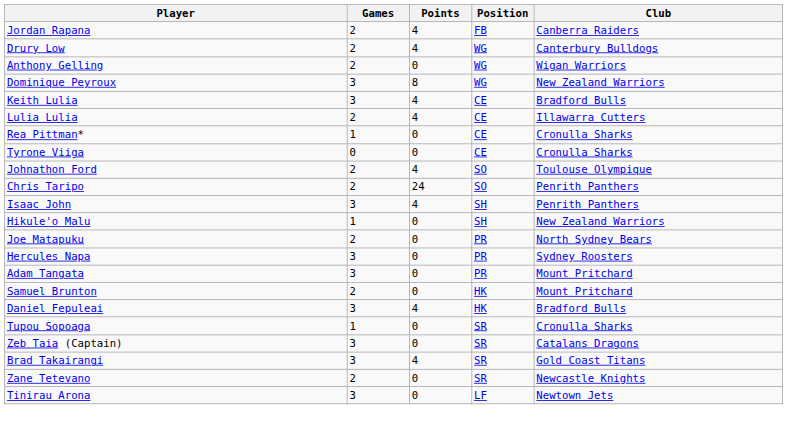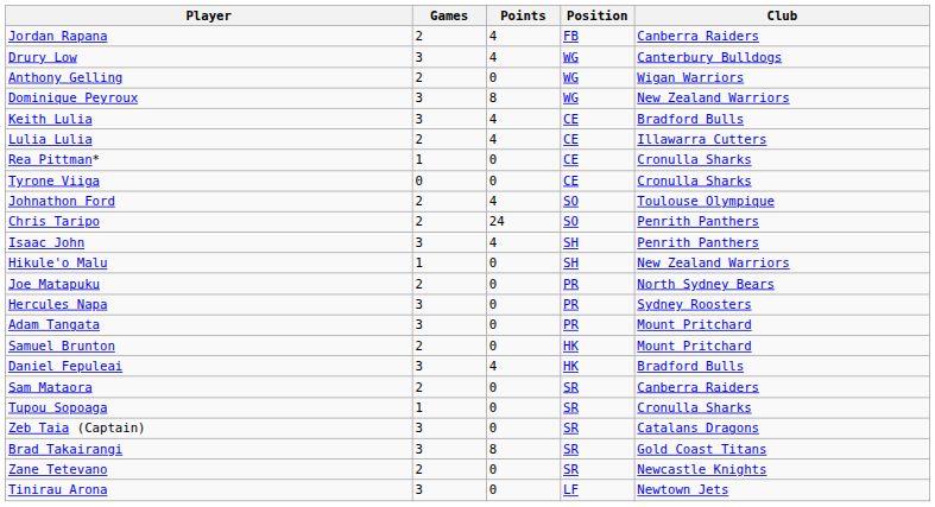 <table class="wikitable" style="width:60%;text-align:left">
 <tr bgcolor=#FFFFFF>
 <th !width=22%>Player</th>
 <th width=8%>Games</th>
 <th width=8%>Points</th>
 <th width=8%>Position</th>
 <th width=32%>Club</th>
 </tr>
 <tr>
 <td><a href='#'>Jordan Rapana</a></td>
 <td>2</td>
 <td>4</td>
 <td><a href='#'>FB</a></td>
 <td> <a href='#'>Canberra Raiders</a></td>
 </tr>
 <tr>
 <td><a href='#'>Drury Low</a></td>
-<td>2</td>
+<td>3</td>
 <td>4</td>
 <td><a href='#'>WG</a></td>
 <td> <a href='#'>Canterbury Bulldogs</a></td>
 </tr>
 <tr>
 <td><a href='#'>Anthony Gelling</a></td>
 <td>2</td>
 <td>0</td>
 <td><a href='#'>WG</a></td>
 <td> <a href='#'>Wigan Warriors</a></td>
 </tr>
 <tr>
 <td><a href='#'>Dominique Peyroux</a></td>
 <td>3</td>
 <td>8</td>
 <td><a href='#'>WG</a></td>
 <td> <a href='#'>New Zealand Warriors</a></td>
 </tr>
 <tr>
 <td><a href='#'>Keith Lulia</a></td>
 <td>3</td>
 <td>4</td>
 <td><a href='#'>CE</a></td>
 <td> <a href='#'>Bradford Bulls</a></td>
 </tr>
 <tr>
 <td><a href='#'>Lulia Lulia</a></td>
 <td>2</td>
 <td>4</td>
 <td><a href='#'>CE</a></td>
 <td> <a href='#'>Illawarra Cutters</a></td>
 </tr>
 <tr>
 <td><a href='#'>Rea Pittman</a>*</td>
 <td>1</td>
 <td>0</td>
 <td><a href='#'>CE</a></td>
 <td> <a href='#'>Cronulla Sharks</a></td>
 </tr>
 <tr>
 <td><a href='#'>Tyrone Viiga</a></td>
 <td>0</td>
 <td>0</td>
 <td><a href='#'>CE</a></td>
 <td> <a href='#'>Cronulla Sharks</a></td>
 </tr>
 <tr>
 <td><a href='#'>Johnathon Ford</a></td>
 <td>2</td>
 <td>4</td>
 <td><a href='#'>SO</a></td>
 <td> <a href='#'>Toulouse Olympique</a></td>
 </tr>
 <tr>
 <td><a href='#'>Chris Taripo</a></td>
 <td>2</td>
 <td>24</td>
 <td><a href='#'>SO</a></td>
 <td> <a href='#'>Penrith Panthers</a></td>
 </tr>
 <tr>
 <td><a href='#'>Isaac John</a></td>
 <td>3</td>
 <td>4</td>
 <td><a href='#'>SH</a></td>
 <td> <a href='#'>Penrith Panthers</a></td>
 </tr>
 <tr>
 <td><a href='#'>Hikule'o Malu</a></td>
 <td>1</td>
 <td>0</td>
 <td><a href='#'>SH</a></td>
 <td> <a href='#'>New Zealand Warriors</a></td>
 </tr>
 <tr>
 <td><a href='#'>Joe Matapuku</a></td>
 <td>2</td>
 <td>0</td>
 <td><a href='#'>PR</a></td>
 <td> <a href='#'>North Sydney Bears</a></td>
 </tr>
 <tr>
 <td><a href='#'>Hercules Napa</a></td>
 <td>3</td>
 <td>0</td>
 <td><a href='#'>PR</a></td>
 <td> <a href='#'>Sydney Roosters</a></td>
 </tr>
 <tr>
 <td><a href='#'>Adam Tangata</a></td>
 <td>3</td>
 <td>0</td>
 <td><a href='#'>PR</a></td>
 <td> <a href='#'>Mount Pritchard</a></td>
 </tr>
 <tr>
 <td><a href='#'>Samuel Brunton</a></td>
 <td>2</td>
 <td>0</td>
 <td><a href='#'>HK</a></td>
 <td> <a href='#'>Mount Pritchard</a></td>
 </tr>
 <tr>
 <td><a href='#'>Daniel Fepuleai</a></td>
 <td>3</td>
 <td>4</td>
 <td><a href='#'>HK</a></td>
 <td> <a href='#'>Bradford Bulls</a></td>
 </tr>
 <tr>
+<td><a href='#'>Sam Mataora</a></td>
+<td>2</td>
+<td>0</td>
+<td><a href='#'>SR</a></td>
+<td> <a href='#'>Canberra Raiders</a></td>
+</tr>
+<tr>
 <td><a href='#'>Tupou Sopoaga</a></td>
 <td>1</td>
 <td>0</td>
 <td><a href='#'>SR</a></td>
 <td> <a href='#'>Cronulla Sharks</a></td>
 </tr>
 <tr>
 <td><a href='#'>Zeb Taia</a> (Captain)</td>
 <td>3</td>
 <td>0</td>
 <td><a href='#'>SR</a></td>
 <td> <a href='#'>Catalans Dragons</a></td>
 </tr>
 <tr>
 <td><a href='#'>Brad Takairangi</a></td>
 <td>3</td>
-<td>4</td>
+<td>8</td>
 <td><a href='#'>SR</a></td>
 <td> <a href='#'>Gold Coast Titans</a></td>
 </tr>
 <tr>
 <td><a href='#'>Zane Tetevano</a></td>
 <td>2</td>
 <td>0</td>
 <td><a href='#'>SR</a></td>
 <td> <a href='#'>Newcastle Knights</a></td>
 </tr>
 <tr>
 <td><a href='#'>Tinirau Arona</a></td>
 <td>3</td>
 <td>0</td>
 <td><a href='#'>LF</a></td>
 <td> <a href='#'>Newtown Jets</a></td>
 </tr>
 </table>
